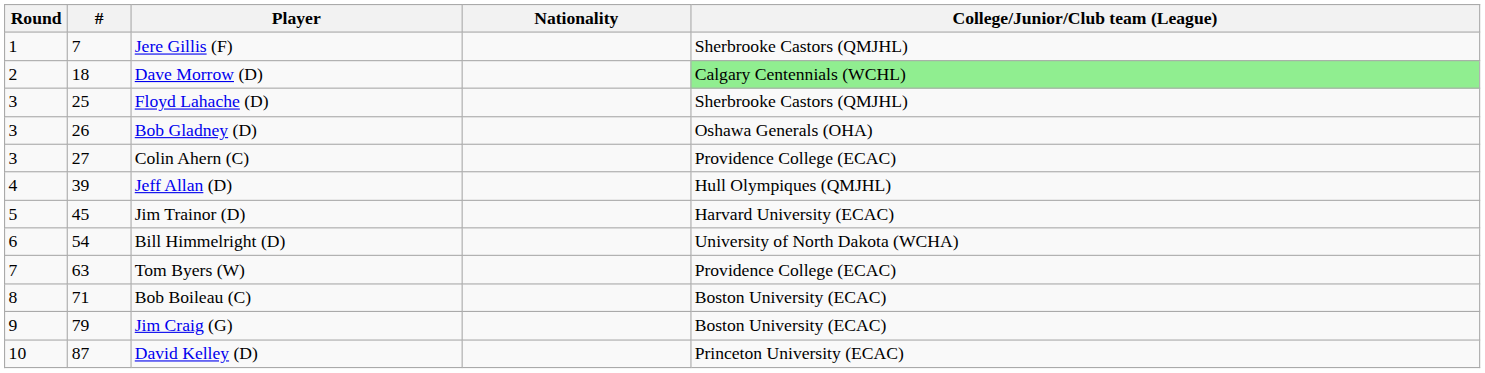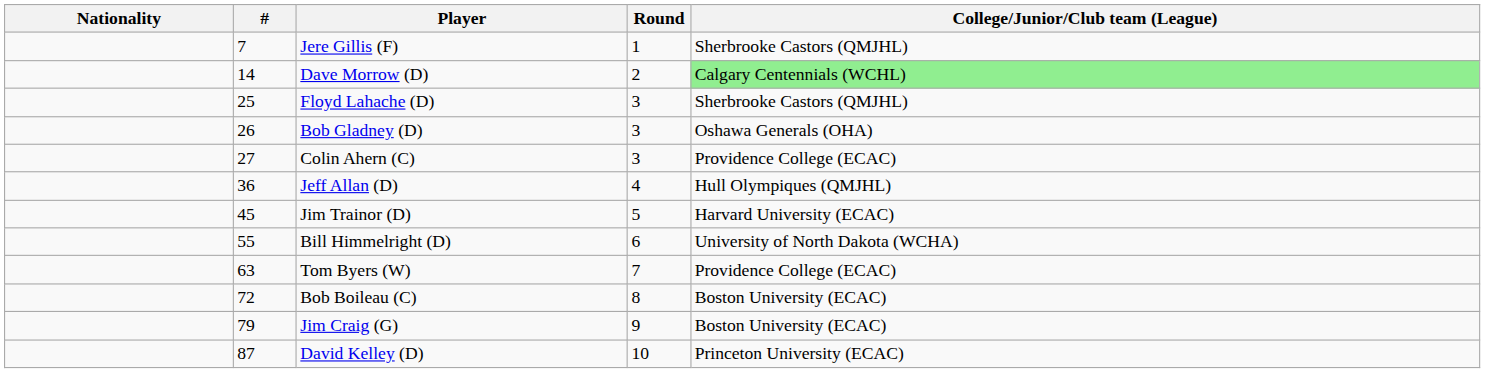 <table class="wikitable">
 <tr align="center">
-<th bgcolor="#DDDDFF" width="4.0%">Round</th>
+<th bgcolor="#DDDDFF" width="14.5%">Nationality</th>
 <th bgcolor="#DDDDFF" width="4.0%">#</th>
 <th bgcolor="#DDDDFF" width="21.0%">Player</th>
-<th bgcolor="#DDDDFF" width="14.5%">Nationality</th>
+<th bgcolor="#DDDDFF" width="4.0%">Round</th>
 <th bgcolor="#DDDDFF" width="50.0%">College/Junior/Club team (League)</th>
 </tr>
 <tr>
-<td>1</td>
+<td></td>
 <td>7</td>
 <td><a href='#'>Jere Gillis</a> (F)</td>
-<td></td>
+<td>1</td>
 <td>Sherbrooke Castors (QMJHL)</td>
 </tr>
 <tr>
+<td></td>
+<td>14</td>
+<td><a href='#'>Dave Morrow</a> (D)</td>
 <td>2</td>
-<td>18</td>
-<td><a href='#'>Dave Morrow</a> (D)</td>
-<td></td>
 <td style="background: lightgreen;">Calgary Centennials (WCHL)</td>
 </tr>
 <tr>
-<td>3</td>
+<td></td>
 <td>25</td>
 <td><a href='#'>Floyd Lahache</a> (D)</td>
-<td></td>
+<td>3</td>
 <td>Sherbrooke Castors (QMJHL)</td>
 </tr>
 <tr>
-<td>3</td>
+<td></td>
 <td>26</td>
 <td><a href='#'>Bob Gladney</a> (D)</td>
-<td></td>
+<td>3</td>
 <td>Oshawa Generals (OHA)</td>
 </tr>
 <tr>
-<td>3</td>
+<td></td>
 <td>27</td>
 <td>Colin Ahern (C)</td>
-<td></td>
+<td>3</td>
 <td>Providence College (ECAC)</td>
 </tr>
 <tr>
+<td></td>
+<td>36</td>
+<td><a href='#'>Jeff Allan</a> (D)</td>
 <td>4</td>
-<td>39</td>
-<td><a href='#'>Jeff Allan</a> (D)</td>
-<td></td>
 <td>Hull Olympiques (QMJHL)</td>
 </tr>
 <tr>
-<td>5</td>
+<td></td>
 <td>45</td>
 <td>Jim Trainor (D)</td>
-<td></td>
+<td>5</td>
 <td>Harvard University (ECAC)</td>
 </tr>
 <tr>
+<td></td>
+<td>55</td>
+<td>Bill Himmelright (D)</td>
 <td>6</td>
-<td>54</td>
-<td>Bill Himmelright (D)</td>
-<td></td>
 <td>University of North Dakota (WCHA)</td>
 </tr>
 <tr>
-<td>7</td>
+<td></td>
 <td>63</td>
 <td>Tom Byers (W)</td>
-<td></td>
+<td>7</td>
 <td>Providence College (ECAC)</td>
 </tr>
 <tr>
+<td></td>
+<td>72</td>
+<td>Bob Boileau (C)</td>
 <td>8</td>
-<td>71</td>
-<td>Bob Boileau (C)</td>
-<td></td>
 <td>Boston University (ECAC)</td>
 </tr>
 <tr>
-<td>9</td>
+<td></td>
 <td>79</td>
 <td><a href='#'>Jim Craig</a> (G)</td>
-<td></td>
+<td>9</td>
 <td>Boston University (ECAC)</td>
 </tr>
 <tr>
-<td>10</td>
+<td></td>
 <td>87</td>
 <td><a href='#'>David Kelley</a> (D)</td>
-<td></td>
+<td>10</td>
 <td>Princeton University (ECAC)</td>
 </tr>
 </table>
